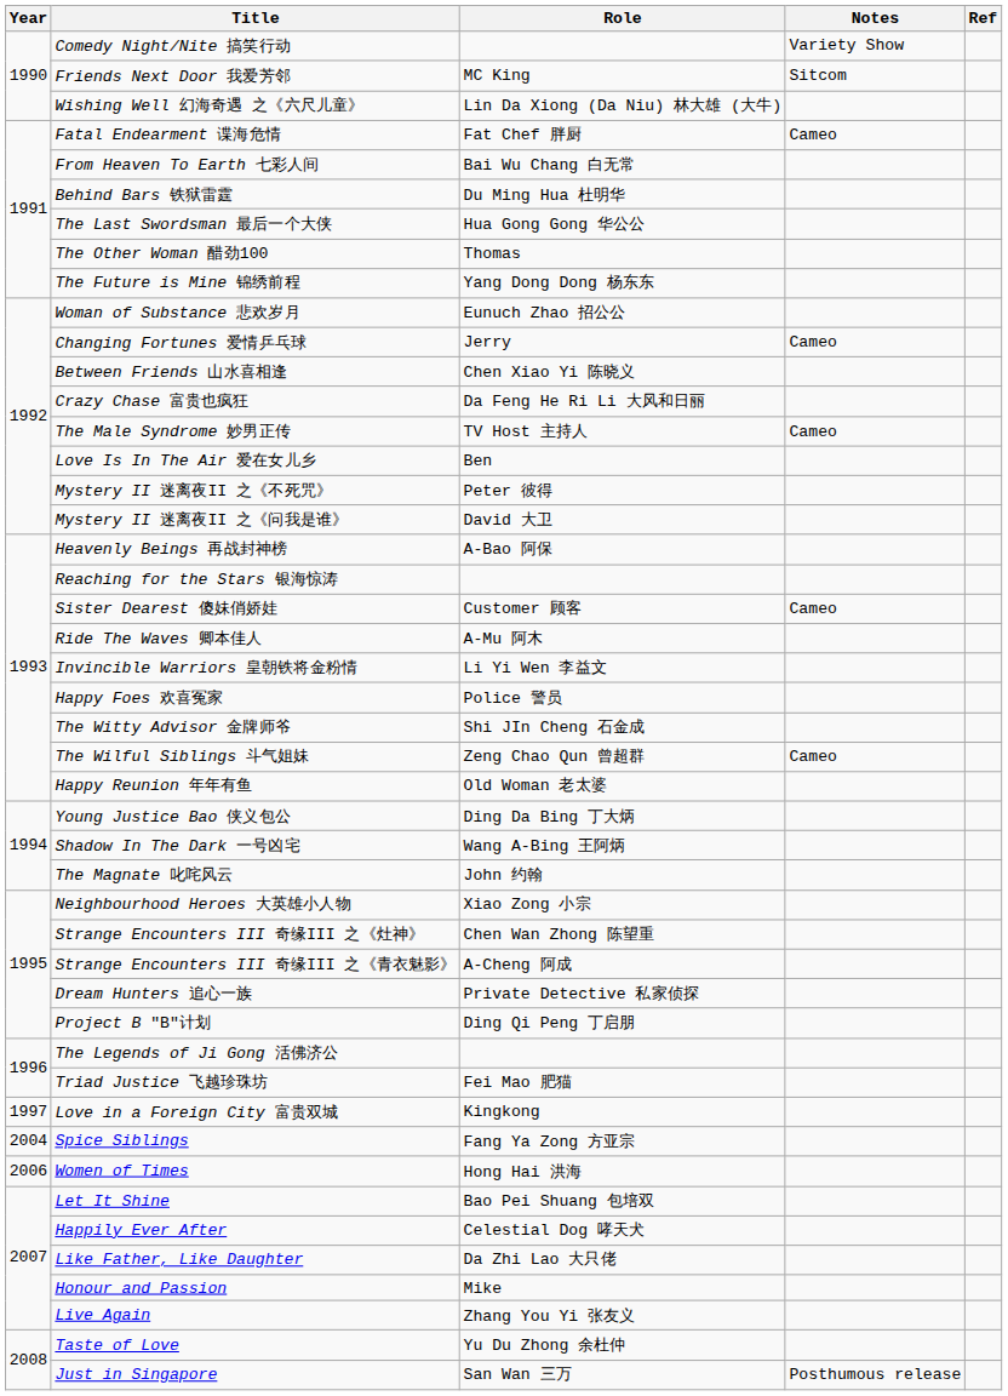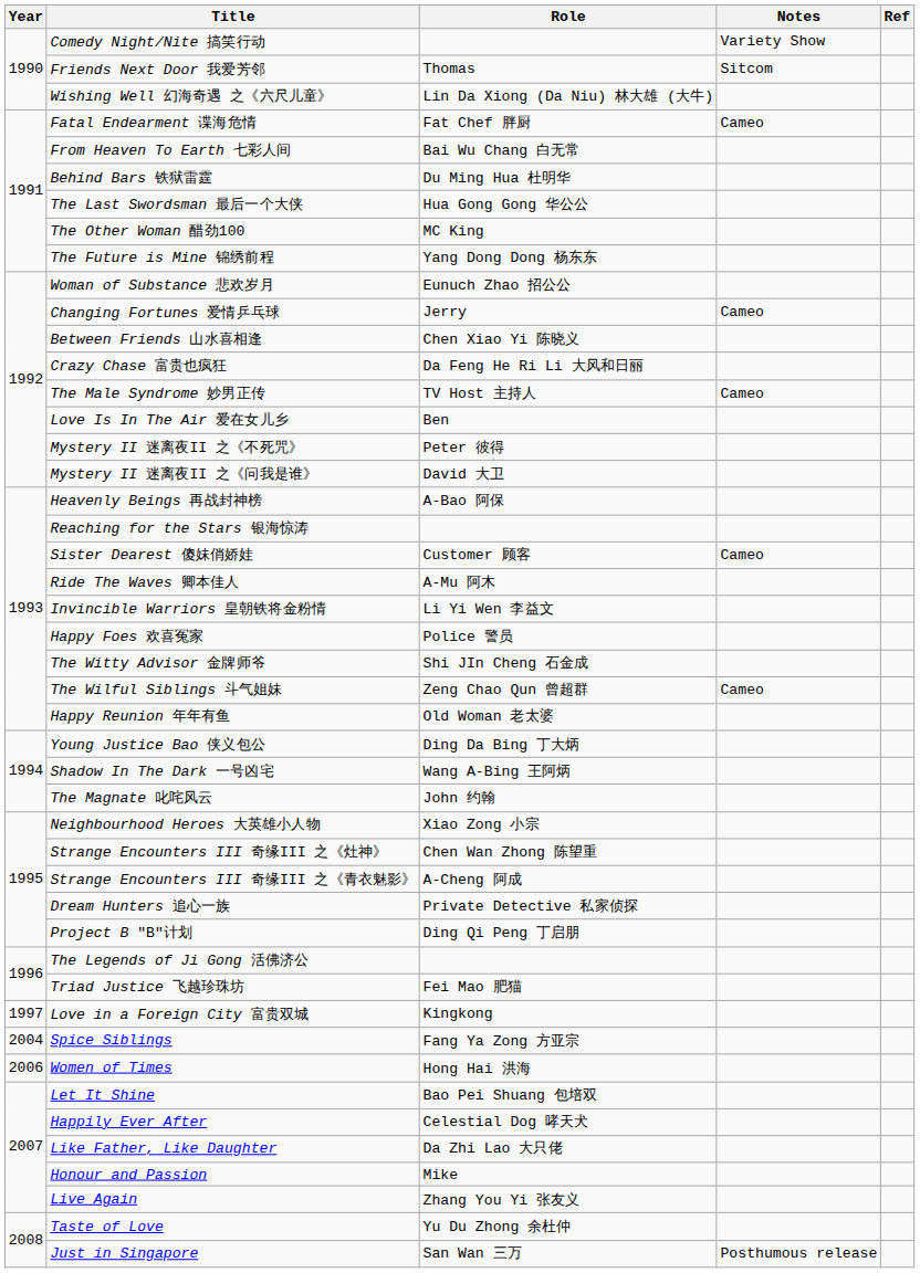 <table class="wikitable sortable">
 <tr>
 <th>Year</th>
 <th>Title</th>
 <th>Role</th>
 <th class="unsortable">Notes</th>
 <th>Ref</th>
 </tr>
 <tr>
 <td rowspan="3">1990</td>
 <td><em>Comedy Night/Nite</em> 搞笑行动</td>
 <td></td>
 <td>Variety Show</td>
 <td></td>
 </tr>
 <tr>
 <td><em>Friends Next Door</em> 我爱芳邻</td>
-<td>MC King</td>
+<td>Thomas</td>
 <td>Sitcom</td>
 <td></td>
 </tr>
 <tr>
 <td><em>Wishing Well</em> 幻海奇遇 之《六尺儿童》</td>
 <td>Lin Da Xiong (Da Niu) 林大雄 (大牛)</td>
 <td></td>
 <td></td>
 </tr>
 <tr>
 <td rowspan="6">1991</td>
 <td><em>Fatal Endearment</em> 谍海危情</td>
 <td>Fat Chef 胖厨</td>
 <td>Cameo</td>
 <td></td>
 </tr>
 <tr>
 <td><em>From Heaven To Earth</em> 七彩人间</td>
 <td>Bai Wu Chang 白无常</td>
 <td></td>
 <td></td>
 </tr>
 <tr>
 <td><em>Behind Bars</em> 铁狱雷霆</td>
 <td>Du Ming Hua 杜明华</td>
 <td></td>
 <td></td>
 </tr>
 <tr>
 <td><em>The Last Swordsman</em> 最后一个大侠</td>
 <td>Hua Gong Gong 华公公</td>
 <td></td>
 <td></td>
 </tr>
 <tr>
 <td><em>The Other Woman</em> 醋劲100</td>
-<td>Thomas</td>
+<td>MC King</td>
 <td></td>
 <td></td>
 </tr>
 <tr>
 <td><em>The Future is Mine</em> 锦绣前程</td>
 <td>Yang Dong Dong 杨东东</td>
 <td></td>
 <td></td>
 </tr>
 <tr>
 <td rowspan="8">1992</td>
 <td><em>Woman of Substance</em> 悲欢岁月</td>
 <td>Eunuch Zhao 招公公</td>
 <td></td>
 <td></td>
 </tr>
 <tr>
 <td><em>Changing Fortunes</em> 爱情乒乓球</td>
 <td>Jerry</td>
 <td>Cameo</td>
 <td></td>
 </tr>
 <tr>
 <td><em>Between Friends</em> 山水喜相逢</td>
 <td>Chen Xiao Yi 陈晓义</td>
 <td></td>
 <td></td>
 </tr>
 <tr>
 <td><em>Crazy Chase</em> 富贵也疯狂</td>
 <td>Da Feng He Ri Li 大风和日丽</td>
 <td></td>
 <td></td>
 </tr>
 <tr>
 <td><em>The Male Syndrome</em> 妙男正传</td>
 <td>TV Host 主持人</td>
 <td>Cameo</td>
 <td></td>
 </tr>
 <tr>
 <td><em>Love Is In The Air</em> 爱在女儿乡</td>
 <td>Ben</td>
 <td></td>
 <td></td>
 </tr>
 <tr>
 <td><em>Mystery II</em> 迷离夜II 之《不死咒》</td>
 <td>Peter 彼得</td>
 <td></td>
 <td></td>
 </tr>
 <tr>
 <td><em>Mystery II</em> 迷离夜II 之《问我是谁》</td>
 <td>David 大卫</td>
 <td></td>
 <td></td>
 </tr>
 <tr>
 <td rowspan="9">1993</td>
 <td><em>Heavenly Beings</em> 再战封神榜</td>
 <td>A-Bao 阿保</td>
 <td></td>
 <td></td>
 </tr>
 <tr>
 <td><em>Reaching for the Stars</em> 银海惊涛</td>
 <td></td>
 <td></td>
 <td></td>
 </tr>
 <tr>
 <td><em>Sister Dearest</em> 傻妹俏娇娃</td>
 <td>Customer 顾客</td>
 <td>Cameo</td>
 <td></td>
 </tr>
 <tr>
 <td><em>Ride The Waves</em> 卿本佳人</td>
 <td>A-Mu 阿木</td>
 <td></td>
 <td></td>
 </tr>
 <tr>
 <td><em>Invincible Warriors</em> 皇朝铁将金粉情</td>
 <td>Li Yi Wen 李益文</td>
 <td></td>
 <td></td>
 </tr>
 <tr>
 <td><em>Happy Foes</em> 欢喜冤家</td>
 <td>Police 警员</td>
 <td></td>
 <td></td>
 </tr>
 <tr>
 <td><em>The Witty Advisor</em> 金牌师爷</td>
 <td>Shi JIn Cheng 石金成</td>
 <td></td>
 <td></td>
 </tr>
 <tr>
 <td><em>The Wilful Siblings</em> 斗气姐妹</td>
 <td>Zeng Chao Qun 曾超群</td>
 <td>Cameo</td>
 <td></td>
 </tr>
 <tr>
 <td><em>Happy Reunion</em> 年年有鱼</td>
 <td>Old Woman 老太婆</td>
 <td></td>
 <td></td>
 </tr>
 <tr>
 <td rowspan="3">1994</td>
 <td><em>Young Justice Bao</em> 侠义包公</td>
 <td>Ding Da Bing 丁大炳</td>
 <td></td>
 <td></td>
 </tr>
 <tr>
 <td><em>Shadow In The Dark</em> 一号凶宅</td>
 <td>Wang A-Bing 王阿炳</td>
 <td></td>
 <td></td>
 </tr>
 <tr>
 <td><em>The Magnate</em> 叱咤风云</td>
 <td>John 约翰</td>
 <td></td>
 <td></td>
 </tr>
 <tr>
 <td rowspan="5">1995</td>
 <td><em>Neighbourhood Heroes</em> 大英雄小人物</td>
 <td>Xiao Zong 小宗</td>
 <td></td>
 <td></td>
 </tr>
 <tr>
 <td><em>Strange Encounters III</em> 奇缘III 之《灶神》</td>
 <td>Chen Wan Zhong 陈望重</td>
 <td></td>
 <td></td>
 </tr>
 <tr>
 <td><em>Strange Encounters III</em> 奇缘III 之《青衣魅影》</td>
 <td>A-Cheng 阿成</td>
 <td></td>
 <td></td>
 </tr>
 <tr>
 <td><em>Dream Hunters</em> 追心一族</td>
 <td>Private Detective 私家侦探</td>
 <td></td>
 <td></td>
 </tr>
 <tr>
 <td><em>Project B</em>  "B"计划</td>
 <td>Ding Qi Peng 丁启朋</td>
 <td></td>
 <td></td>
 </tr>
 <tr>
 <td rowspan="2">1996</td>
 <td><em>The Legends of Ji Gong</em> 活佛济公</td>
 <td></td>
 <td></td>
 <td></td>
 </tr>
 <tr>
 <td><em>Triad Justice</em> 飞越珍珠坊</td>
 <td>Fei Mao 肥猫</td>
 <td></td>
 <td></td>
 </tr>
 <tr>
 <td>1997</td>
 <td><em>Love in a Foreign City</em> 富贵双城</td>
 <td>Kingkong</td>
 <td></td>
 <td></td>
 </tr>
 <tr>
 <td>2004</td>
 <td><em><a href='#'>Spice Siblings</a></em></td>
 <td>Fang Ya Zong 方亚宗</td>
 <td></td>
 <td></td>
 </tr>
 <tr>
 <td>2006</td>
 <td><em><a href='#'>Women of Times</a></em></td>
 <td>Hong Hai 洪海</td>
 <td></td>
 <td></td>
 </tr>
 <tr>
 <td rowspan="5">2007</td>
 <td><em><a href='#'>Let It Shine</a></em></td>
 <td>Bao Pei Shuang 包培双</td>
 <td></td>
 <td></td>
 </tr>
 <tr>
 <td><em><a href='#'>Happily Ever After</a></em></td>
 <td>Celestial Dog 哮天犬</td>
 <td></td>
 <td></td>
 </tr>
 <tr>
 <td><em><a href='#'>Like Father, Like Daughter</a></em></td>
 <td>Da Zhi Lao 大只佬</td>
 <td></td>
 <td></td>
 </tr>
 <tr>
 <td><em><a href='#'>Honour and Passion</a></em></td>
 <td>Mike</td>
 <td></td>
 <td></td>
 </tr>
 <tr>
 <td><em><a href='#'>Live Again</a></em></td>
 <td>Zhang You Yi 张友义</td>
 <td></td>
 <td></td>
 </tr>
 <tr>
 <td rowspan="2">2008</td>
 <td><em><a href='#'>Taste of Love</a></em></td>
 <td>Yu Du Zhong 余杜仲</td>
 <td></td>
 <td></td>
 </tr>
 <tr>
 <td><em><a href='#'>Just in Singapore</a></em></td>
 <td>San Wan 三万</td>
 <td>Posthumous release</td>
 <td></td>
 </tr>
 </table>
